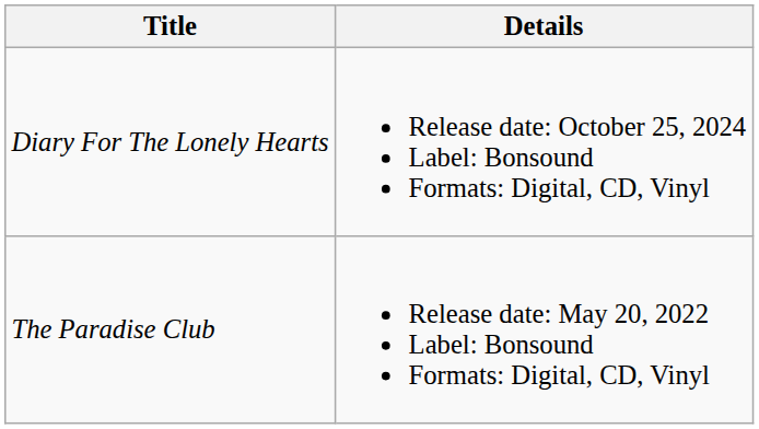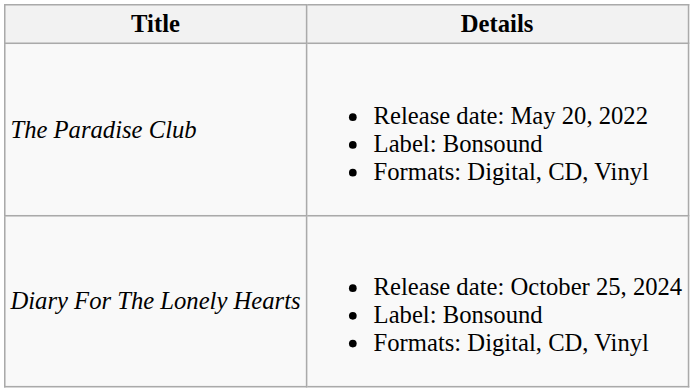 <table class="wikitable">
 <tr>
 <th>Title</th>
 <th>Details</th>
 </tr>
 <tr>
+<td><em>The Paradise Club</em></td>
+<td><br><ul><li>Release date: May 20, 2022</li><li>Label: Bonsound</li><li>Formats: Digital, CD, Vinyl</li></ul></td>
+</tr>
+<tr>
 <td><em>Diary For The Lonely Hearts</em></td>
 <td><br><ul><li>Release date: October 25, 2024</li><li>Label: Bonsound</li><li>Formats: Digital, CD, Vinyl</li></ul></td>
 </tr>
-<tr>
-<td><em>The Paradise Club</em></td>
-<td><br><ul><li>Release date: May 20, 2022</li><li>Label: Bonsound</li><li>Formats: Digital, CD, Vinyl</li></ul></td>
-</tr>
 </table>
